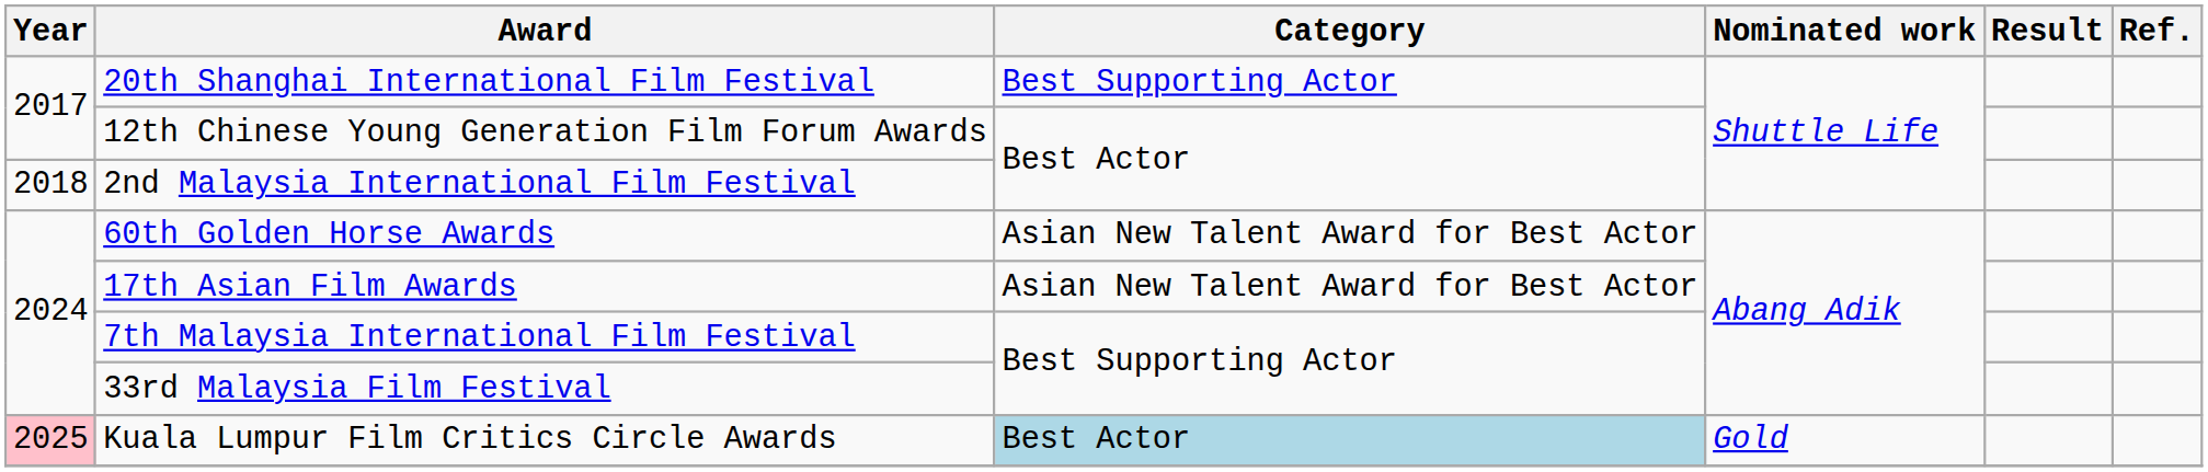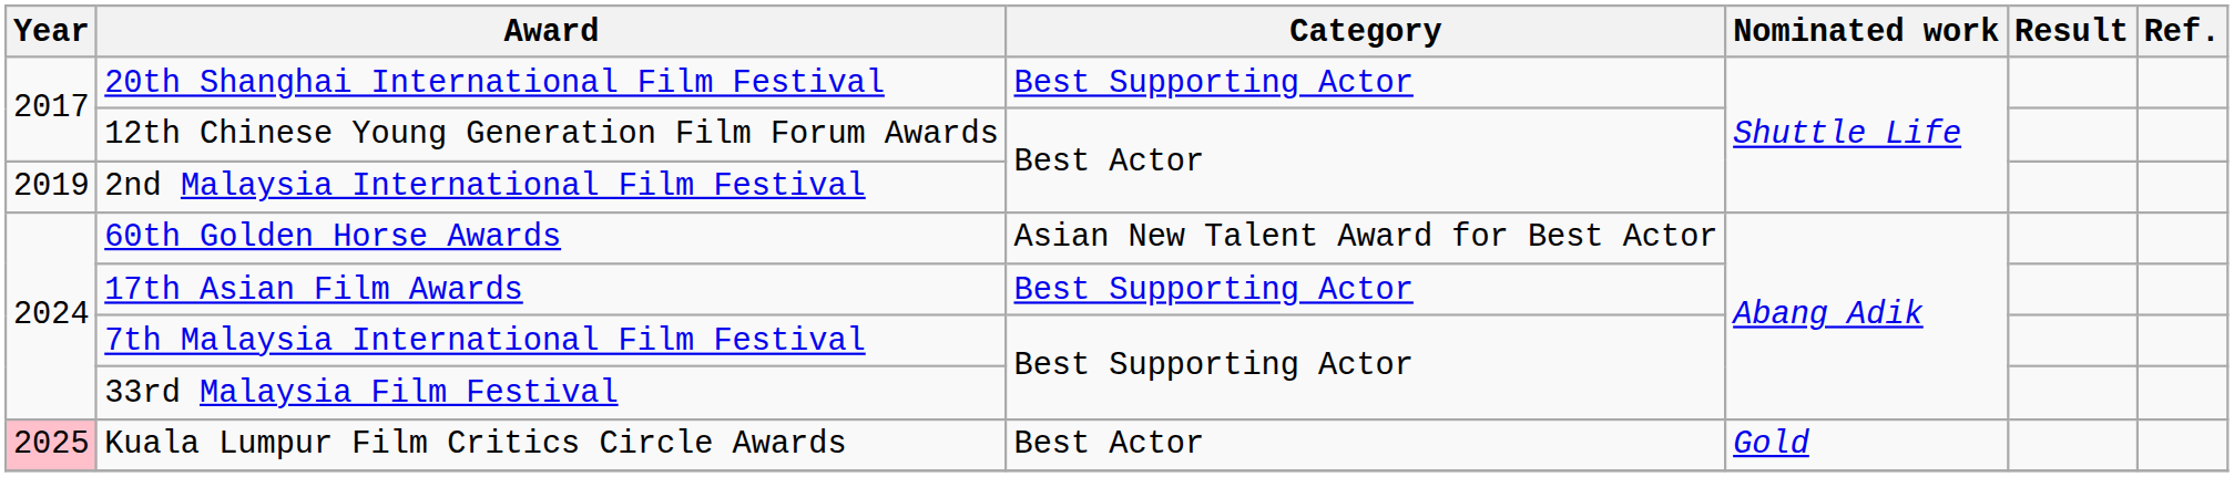 <table class="wikitable">
 <tr>
 <th>Year</th>
 <th>Award</th>
 <th>Category</th>
 <th>Nominated work</th>
 <th>Result</th>
 <th class="unsortable">Ref.</th>
 </tr>
 <tr>
 <td rowspan=2>2017</td>
 <td><a href='#'>20th Shanghai International Film Festival</a></td>
 <td><a href='#'>Best Supporting Actor</a></td>
 <td rowspan=3><em><a href='#'>Shuttle Life</a></em></td>
 <td></td>
 <td></td>
 </tr>
 <tr>
 <td>12th Chinese Young Generation Film Forum Awards</td>
 <td rowspan=2>Best Actor</td>
 <td></td>
 <td></td>
 </tr>
 <tr>
-<td>2018</td>
+<td>2019</td>
 <td>2nd <a href='#'>Malaysia International Film Festival</a></td>
 <td></td>
 <td></td>
 </tr>
 <tr>
 <td rowspan=4>2024</td>
 <td><a href='#'>60th Golden Horse Awards</a></td>
 <td>Asian New Talent Award for Best Actor</td>
 <td rowspan=4><em><a href='#'>Abang Adik</a></em></td>
 <td></td>
 <td></td>
 </tr>
 <tr>
 <td><a href='#'>17th Asian Film Awards</a></td>
-<td>Asian New Talent Award for Best Actor</td>
+<td><a href='#'>Best Supporting Actor</a></td>
 <td></td>
 <td></td>
 </tr>
 <tr>
 <td><a href='#'>7th Malaysia International Film Festival</a></td>
 <td rowspan=2>Best Supporting Actor</td>
 <td></td>
 <td></td>
 </tr>
 <tr>
 <td>33rd <a href='#'>Malaysia Film Festival</a></td>
 <td></td>
 <td></td>
 </tr>
 <tr>
 <td rowspan=1 style="background: pink;">2025</td>
 <td>Kuala Lumpur Film Critics Circle Awards</td>
-<td style="background: lightblue;">Best Actor</td>
+<td>Best Actor</td>
 <td rowspan=1><em><a href='#'>Gold</a></em></td>
 <td></td>
 <td></td>
 </tr>
 <tr>
 </tr>
 </table>
